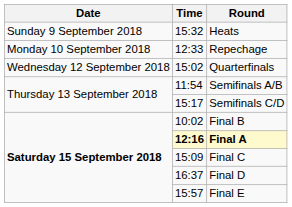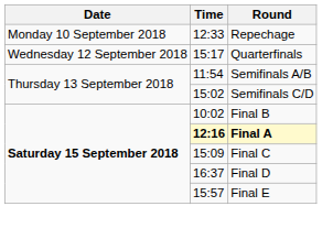 <table class="wikitable">
 <tr>
 <th>Date</th>
 <th>Time</th>
 <th>Round</th>
-</tr>
-<tr>
-<td>Sunday 9 September 2018</td>
-<td>15:32</td>
-<td>Heats</td>
 </tr>
 <tr>
 <td>Monday 10 September 2018</td>
 <td>12:33</td>
 <td>Repechage</td>
 </tr>
 <tr>
 <td>Wednesday 12 September 2018</td>
-<td>15:02</td>
+<td>15:17</td>
 <td>Quarterfinals</td>
 </tr>
 <tr>
 <td rowspan=2>Thursday 13 September 2018</td>
 <td>11:54</td>
 <td>Semifinals A/B</td>
 </tr>
 <tr>
-<td>15:17</td>
+<td>15:02</td>
 <td>Semifinals C/D</td>
 </tr>
 <tr>
 <td rowspan=5><strong>Saturday 15 September 2018</strong></td>
 <td>10:02</td>
 <td>Final B</td>
 </tr>
 <tr>
 <td style=background:lemonchiffon><strong>12:16</strong></td>
 <td style=background:lemonchiffon><strong>Final A</strong></td>
 </tr>
 <tr>
 <td>15:09</td>
 <td>Final C</td>
 </tr>
 <tr>
 <td>16:37</td>
 <td>Final D</td>
 </tr>
 <tr>
 <td>15:57</td>
 <td>Final E</td>
 </tr>
 </table>
